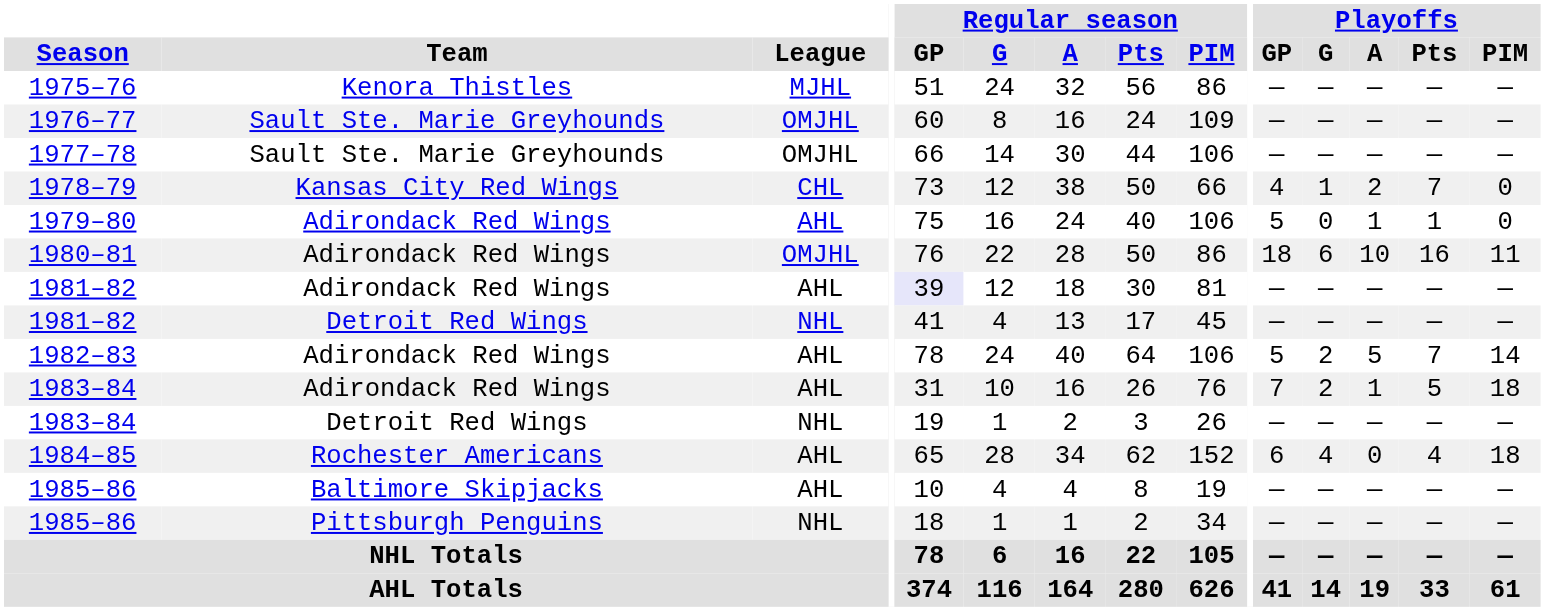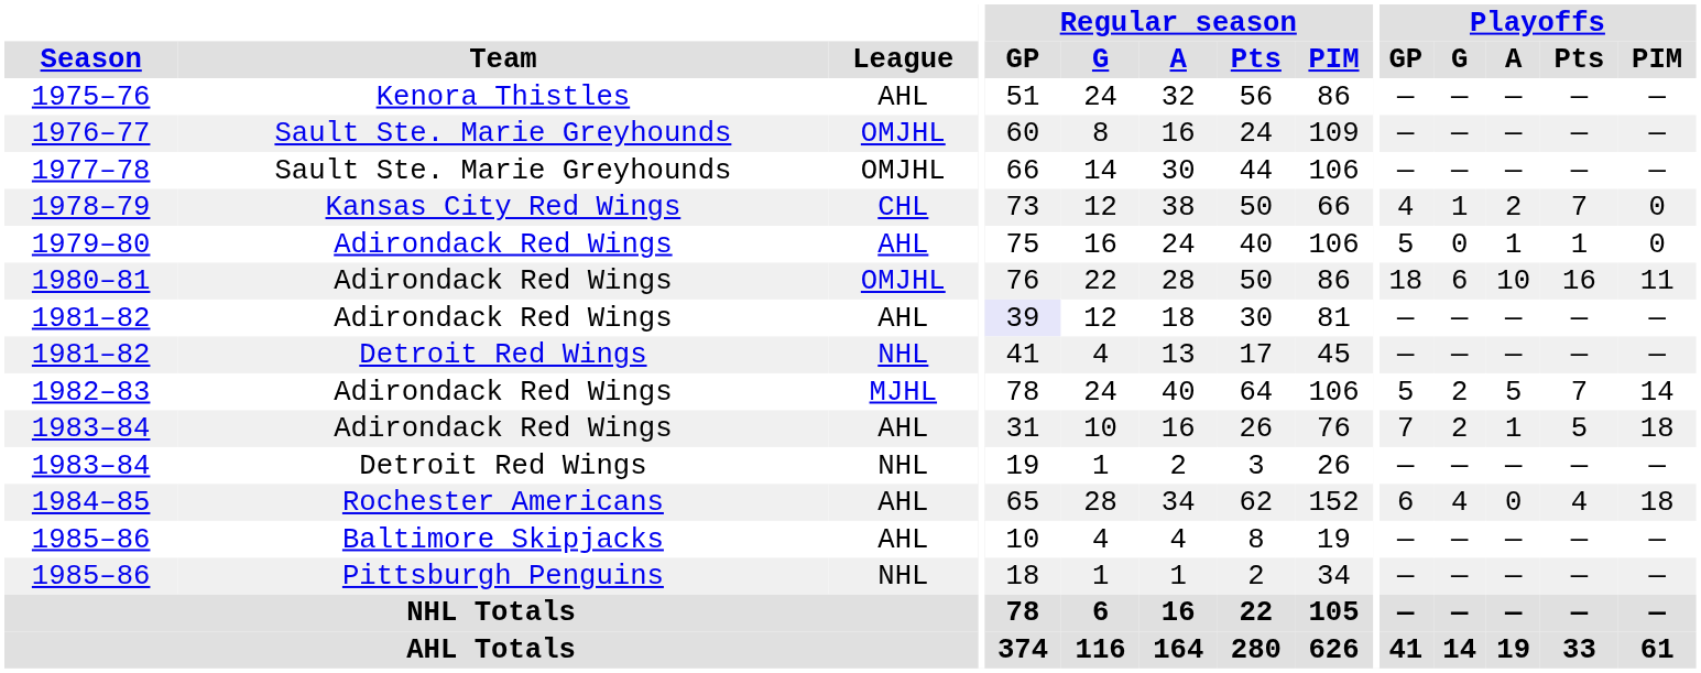 <table border="0" cellpadding="1" cellspacing="0" style="text-align:center; width:60em;">
 <tr bgcolor="#e0e0e0">
 <th colspan="3" bgcolor="#ffffff"></th>
 <th rowspan="100" bgcolor="#ffffff"></th>
 <th colspan="5"><a href='#'>Regular season</a></th>
 <th rowspan="100" bgcolor="#ffffff"></th>
 <th colspan="5"><a href='#'>Playoffs</a></th>
 </tr>
 <tr bgcolor="#e0e0e0">
 <th><a href='#'>Season</a></th>
 <th>Team</th>
 <th>League</th>
 <th>GP</th>
 <th><a href='#'>G</a></th>
 <th><a href='#'>A</a></th>
 <th><a href='#'>Pts</a></th>
 <th><a href='#'>PIM</a></th>
 <th>GP</th>
 <th>G</th>
 <th>A</th>
 <th>Pts</th>
 <th>PIM</th>
 </tr>
 <tr>
 <td><a href='#'>1975–76</a></td>
 <td><a href='#'>Kenora Thistles</a></td>
-<td><a href='#'>MJHL</a></td>
+<td>AHL</td>
 <td>51</td>
 <td>24</td>
 <td>32</td>
 <td>56</td>
 <td>86</td>
 <td>—</td>
 <td>—</td>
 <td>—</td>
 <td>—</td>
 <td>—</td>
 </tr>
 <tr bgcolor="#f0f0f0">
 <td><a href='#'>1976–77</a></td>
 <td><a href='#'>Sault Ste. Marie Greyhounds</a></td>
 <td><a href='#'>OMJHL</a></td>
 <td>60</td>
 <td>8</td>
 <td>16</td>
 <td>24</td>
 <td>109</td>
 <td>—</td>
 <td>—</td>
 <td>—</td>
 <td>—</td>
 <td>—</td>
 </tr>
 <tr>
 <td><a href='#'>1977–78</a></td>
 <td>Sault Ste. Marie Greyhounds</td>
 <td>OMJHL</td>
 <td>66</td>
 <td>14</td>
 <td>30</td>
 <td>44</td>
 <td>106</td>
 <td>—</td>
 <td>—</td>
 <td>—</td>
 <td>—</td>
 <td>—</td>
 </tr>
 <tr bgcolor="#f0f0f0">
 <td><a href='#'>1978–79</a></td>
 <td><a href='#'>Kansas City Red Wings</a></td>
 <td><a href='#'>CHL</a></td>
 <td>73</td>
 <td>12</td>
 <td>38</td>
 <td>50</td>
 <td>66</td>
 <td>4</td>
 <td>1</td>
 <td>2</td>
 <td>7</td>
 <td>0</td>
 </tr>
 <tr>
 <td><a href='#'>1979–80</a></td>
 <td><a href='#'>Adirondack Red Wings</a></td>
 <td><a href='#'>AHL</a></td>
 <td>75</td>
 <td>16</td>
 <td>24</td>
 <td>40</td>
 <td>106</td>
 <td>5</td>
 <td>0</td>
 <td>1</td>
 <td>1</td>
 <td>0</td>
 </tr>
 <tr bgcolor="#f0f0f0">
 <td><a href='#'>1980–81</a></td>
 <td>Adirondack Red Wings</td>
 <td><a href='#'>OMJHL</a></td>
 <td>76</td>
 <td>22</td>
 <td>28</td>
 <td>50</td>
 <td>86</td>
 <td>18</td>
 <td>6</td>
 <td>10</td>
 <td>16</td>
 <td>11</td>
 </tr>
 <tr>
 <td><a href='#'>1981–82</a></td>
 <td>Adirondack Red Wings</td>
 <td>AHL</td>
 <td style="background: lavender;">39</td>
 <td>12</td>
 <td>18</td>
 <td>30</td>
 <td>81</td>
 <td>—</td>
 <td>—</td>
 <td>—</td>
 <td>—</td>
 <td>—</td>
 </tr>
 <tr bgcolor="#f0f0f0">
 <td><a href='#'>1981–82</a></td>
 <td><a href='#'>Detroit Red Wings</a></td>
 <td><a href='#'>NHL</a></td>
 <td>41</td>
 <td>4</td>
 <td>13</td>
 <td>17</td>
 <td>45</td>
 <td>—</td>
 <td>—</td>
 <td>—</td>
 <td>—</td>
 <td>—</td>
 </tr>
 <tr>
 <td><a href='#'>1982–83</a></td>
 <td>Adirondack Red Wings</td>
-<td>AHL</td>
+<td><a href='#'>MJHL</a></td>
 <td>78</td>
 <td>24</td>
 <td>40</td>
 <td>64</td>
 <td>106</td>
 <td>5</td>
 <td>2</td>
 <td>5</td>
 <td>7</td>
 <td>14</td>
 </tr>
 <tr bgcolor="#f0f0f0">
 <td><a href='#'>1983–84</a></td>
 <td>Adirondack Red Wings</td>
 <td>AHL</td>
 <td>31</td>
 <td>10</td>
 <td>16</td>
 <td>26</td>
 <td>76</td>
 <td>7</td>
 <td>2</td>
 <td>1</td>
 <td>5</td>
 <td>18</td>
 </tr>
 <tr>
 <td><a href='#'>1983–84</a></td>
 <td>Detroit Red Wings</td>
 <td>NHL</td>
 <td>19</td>
 <td>1</td>
 <td>2</td>
 <td>3</td>
 <td>26</td>
 <td>—</td>
 <td>—</td>
 <td>—</td>
 <td>—</td>
 <td>—</td>
 </tr>
 <tr bgcolor="#f0f0f0">
 <td><a href='#'>1984–85</a></td>
 <td><a href='#'>Rochester Americans</a></td>
 <td>AHL</td>
 <td>65</td>
 <td>28</td>
 <td>34</td>
 <td>62</td>
 <td>152</td>
 <td>6</td>
 <td>4</td>
 <td>0</td>
 <td>4</td>
 <td>18</td>
 </tr>
 <tr>
 <td><a href='#'>1985–86</a></td>
 <td><a href='#'>Baltimore Skipjacks</a></td>
 <td>AHL</td>
 <td>10</td>
 <td>4</td>
 <td>4</td>
 <td>8</td>
 <td>19</td>
 <td>—</td>
 <td>—</td>
 <td>—</td>
 <td>—</td>
 <td>—</td>
 </tr>
 <tr bgcolor="#f0f0f0">
 <td><a href='#'>1985–86</a></td>
 <td><a href='#'>Pittsburgh Penguins</a></td>
 <td>NHL</td>
 <td>18</td>
 <td>1</td>
 <td>1</td>
 <td>2</td>
 <td>34</td>
 <td>—</td>
 <td>—</td>
 <td>—</td>
 <td>—</td>
 <td>—</td>
 </tr>
 <tr bgcolor="#e0e0e0">
 <th colspan="3">NHL Totals</th>
 <th>78</th>
 <th>6</th>
 <th>16</th>
 <th>22</th>
 <th>105</th>
 <th>—</th>
 <th>—</th>
 <th>—</th>
 <th>—</th>
 <th>—</th>
 </tr>
 <tr bgcolor="#e0e0e0">
 <th colspan="3">AHL Totals</th>
 <th>374</th>
 <th>116</th>
 <th>164</th>
 <th>280</th>
 <th>626</th>
 <th>41</th>
 <th>14</th>
 <th>19</th>
 <th>33</th>
 <th>61</th>
 </tr>
 </table>
